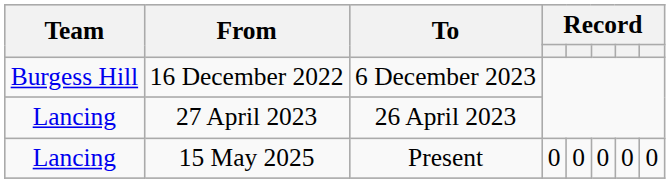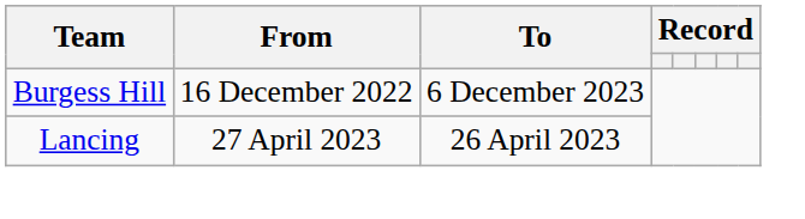 <table class="wikitable" style="text-align:center">
 <tr>
 <th rowspan="2">Team</th>
 <th rowspan="2">From</th>
 <th rowspan="2">To</th>
 <th colspan="5">Record</th>
 </tr>
 <tr>
 <th></th>
 <th></th>
 <th></th>
 <th></th>
 <th></th>
 </tr>
 <tr>
 <td><a href='#'>Burgess Hill</a></td>
 <td>16 December 2022</td>
 <td>6 December 2023<br></td>
 </tr>
 <tr>
 <td><a href='#'>Lancing</a></td>
 <td>27 April 2023</td>
 <td>26 April 2023<br></td>
 </tr>
-<tr>
-<td><a href='#'>Lancing</a></td>
-<td>15 May 2025</td>
-<td>Present</td>
-<td>0</td>
-<td>0</td>
-<td>0</td>
-<td>0</td>
-<td>0</td>
-</tr>
 </table>
